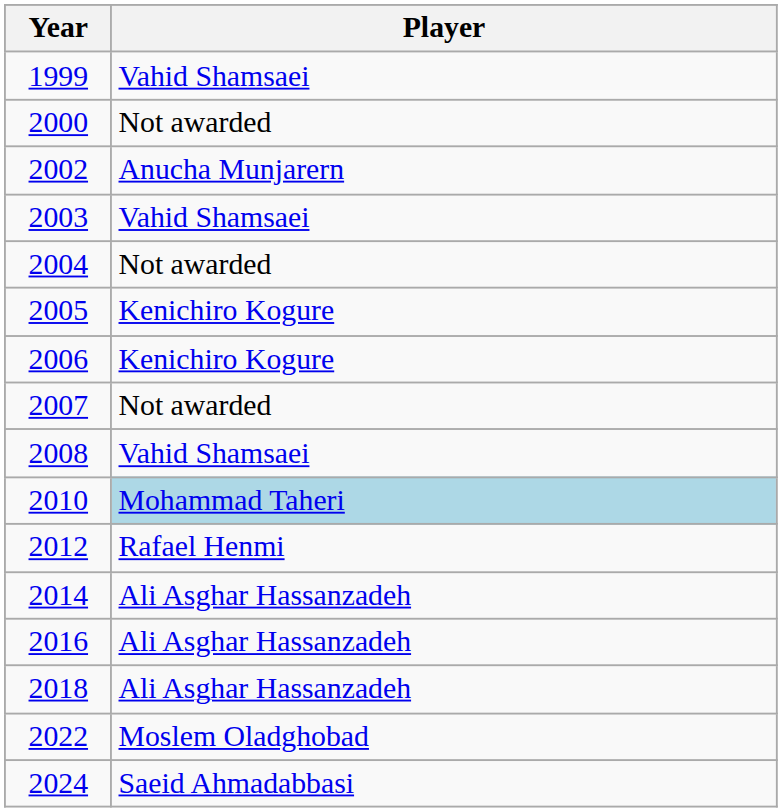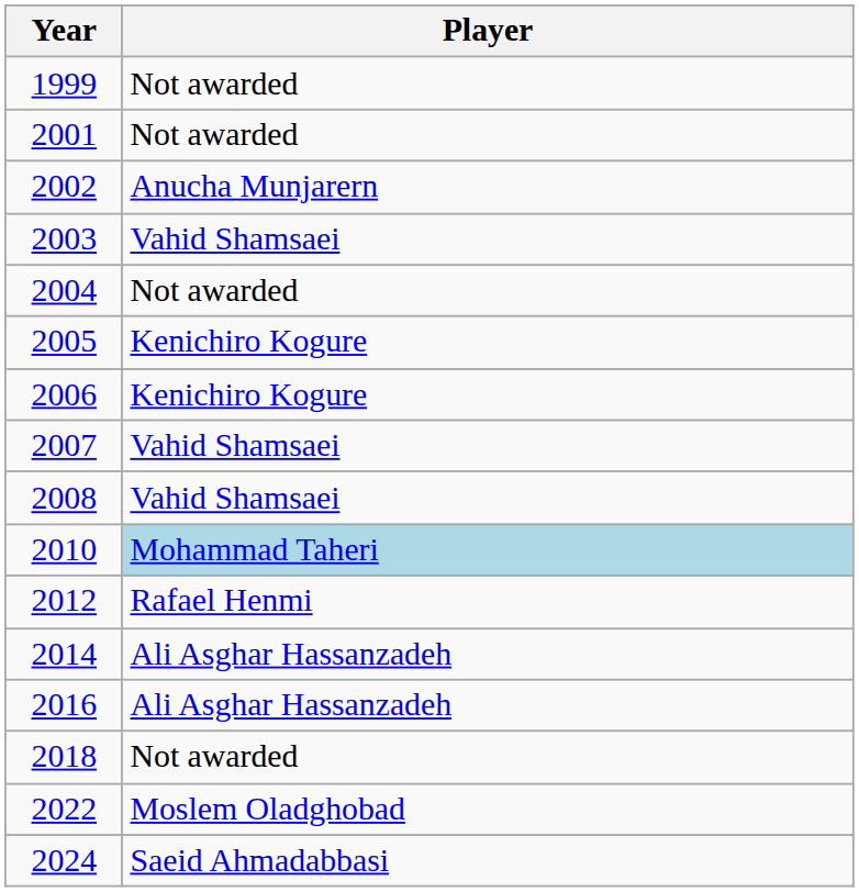 <table class="wikitable">
 <tr>
 <th width=50>Year</th>
 <th width=350>Player</th>
 </tr>
 <tr>
 <td align=center><a href='#'>1999</a></td>
-<td> <a href='#'>Vahid Shamsaei</a></td>
+<td>Not awarded</td>
 </tr>
 <tr>
-<td align=center><a href='#'>2000</a></td>
+<td align=center><a href='#'>2001</a></td>
 <td>Not awarded</td>
 </tr>
 <tr>
 <td align=center><a href='#'>2002</a></td>
 <td> <a href='#'>Anucha Munjarern</a></td>
 </tr>
 <tr>
 <td align=center><a href='#'>2003</a></td>
 <td> <a href='#'>Vahid Shamsaei</a></td>
 </tr>
 <tr>
 <td align=center><a href='#'>2004</a></td>
 <td>Not awarded</td>
 </tr>
 <tr>
 <td align=center><a href='#'>2005</a></td>
 <td> <a href='#'>Kenichiro Kogure</a></td>
 </tr>
 <tr>
 <td align=center><a href='#'>2006</a></td>
 <td> <a href='#'>Kenichiro Kogure</a></td>
 </tr>
 <tr>
 <td align=center><a href='#'>2007</a></td>
-<td>Not awarded</td>
+<td> <a href='#'>Vahid Shamsaei</a></td>
 </tr>
 <tr>
 <td align=center><a href='#'>2008</a></td>
 <td> <a href='#'>Vahid Shamsaei</a></td>
 </tr>
 <tr>
 <td align=center><a href='#'>2010</a></td>
 <td style="background: lightblue;"> <a href='#'>Mohammad Taheri</a></td>
 </tr>
 <tr>
 <td align=center><a href='#'>2012</a></td>
 <td> <a href='#'>Rafael Henmi</a></td>
 </tr>
 <tr>
 <td align=center><a href='#'>2014</a></td>
 <td> <a href='#'>Ali Asghar Hassanzadeh</a></td>
 </tr>
 <tr>
 <td align=center><a href='#'>2016</a></td>
 <td> <a href='#'>Ali Asghar Hassanzadeh</a></td>
 </tr>
 <tr>
 <td align=center><a href='#'>2018</a></td>
-<td> <a href='#'>Ali Asghar Hassanzadeh</a></td>
+<td>Not awarded</td>
 </tr>
 <tr>
 <td align=center><a href='#'>2022</a></td>
 <td> <a href='#'>Moslem Oladghobad</a></td>
 </tr>
 <tr>
 <td align=center><a href='#'>2024</a></td>
 <td> <a href='#'>Saeid Ahmadabbasi</a></td>
 </tr>
 </table>
